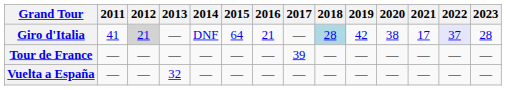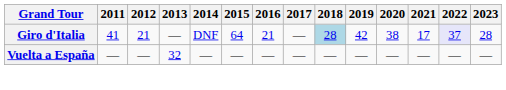 <table class="wikitable plainrowheaders">
 <tr>
 <th scope="col"><a href='#'>Grand Tour</a></th>
 <th scope="col">2011</th>
 <th scope="col">2012</th>
 <th scope="col">2013</th>
 <th scope="col">2014</th>
 <th scope="col">2015</th>
 <th scope="col">2016</th>
 <th scope="col">2017</th>
 <th scope="col">2018</th>
 <th scope="col">2019</th>
 <th scope="col">2020</th>
 <th scope="col">2021</th>
 <th scope="col">2022</th>
 <th scope="col">2023</th>
 </tr>
 <tr style="text-align:center;">
 <th scope="row"> <a href='#'>Giro d'Italia</a></th>
 <td><a href='#'>41</a></td>
-<td style="background: lightgrey;"><a href='#'>21</a></td>
+<td><a href='#'>21</a></td>
 <td>—</td>
 <td><a href='#'>DNF</a></td>
 <td><a href='#'>64</a></td>
 <td><a href='#'>21</a></td>
 <td>—</td>
 <td style="background: lightblue;"><a href='#'>28</a></td>
 <td><a href='#'>42</a></td>
 <td><a href='#'>38</a></td>
 <td><a href='#'>17</a></td>
 <td style="background: lavender;"><a href='#'>37</a></td>
 <td><a href='#'>28</a></td>
-</tr>
-<tr style="text-align:center;">
-<th scope="row"> <a href='#'>Tour de France</a></th>
-<td>—</td>
-<td>—</td>
-<td>—</td>
-<td>—</td>
-<td>—</td>
-<td>—</td>
-<td><a href='#'>39</a></td>
-<td>—</td>
-<td>—</td>
-<td>—</td>
-<td>—</td>
-<td>—</td>
-<td>—</td>
 </tr>
 <tr style="text-align:center;">
 <th scope="row"> <a href='#'>Vuelta a España</a></th>
 <td>—</td>
 <td>—</td>
 <td><a href='#'>32</a></td>
 <td>—</td>
 <td>—</td>
 <td>—</td>
 <td>—</td>
 <td>—</td>
 <td>—</td>
 <td>—</td>
 <td>—</td>
 <td>—</td>
 <td>—</td>
 </tr>
 </table>
